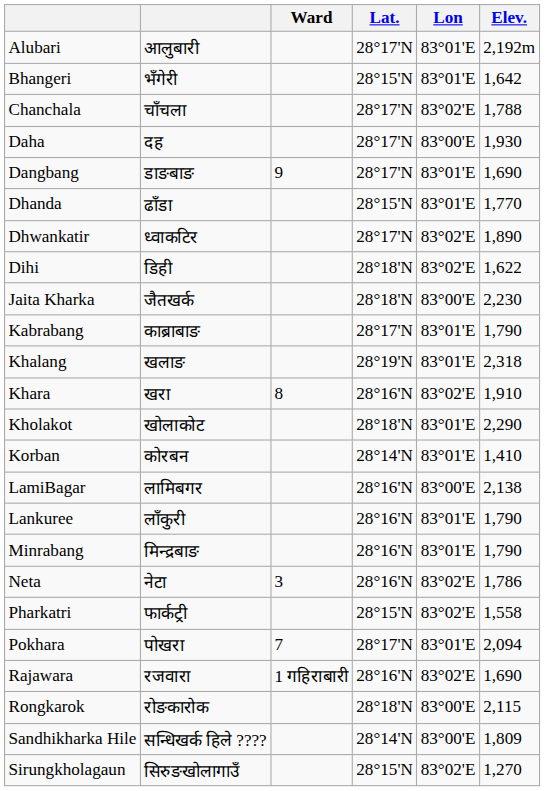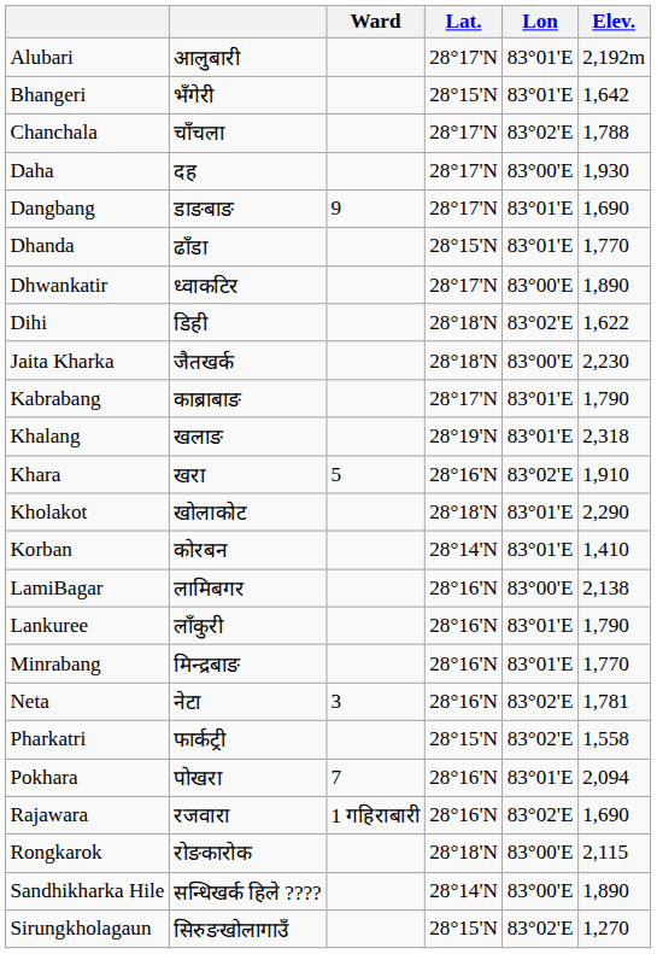 <table class="wikitable">
 <tr>
 <th></th>
 <th></th>
 <th>Ward</th>
 <th><a href='#'>Lat.</a></th>
 <th><a href='#'>Lon</a></th>
 <th><a href='#'>Elev.</a></th>
 </tr>
 <tr>
 <td>Alubari</td>
 <td>आलुबारी</td>
 <td></td>
 <td>28°17'N</td>
 <td>83°01'E</td>
 <td>2,192m</td>
 </tr>
 <tr>
 <td>Bhangeri</td>
 <td>भँगेरी</td>
 <td></td>
 <td>28°15'N</td>
 <td>83°01'E</td>
 <td>1,642</td>
 </tr>
 <tr>
 <td>Chanchala</td>
 <td>चाँचला</td>
 <td></td>
 <td>28°17'N</td>
 <td>83°02'E</td>
 <td>1,788</td>
 </tr>
 <tr>
 <td>Daha</td>
 <td>दह</td>
 <td></td>
 <td>28°17'N</td>
 <td>83°00'E</td>
 <td>1,930</td>
 </tr>
 <tr>
 <td>Dangbang</td>
 <td>डाङबाङ</td>
 <td>9</td>
 <td>28°17'N</td>
 <td>83°01'E</td>
 <td>1,690</td>
 </tr>
 <tr>
 <td>Dhanda</td>
 <td>ढाँडा</td>
 <td></td>
 <td>28°15'N</td>
 <td>83°01'E</td>
 <td>1,770</td>
 </tr>
 <tr>
 <td>Dhwankatir</td>
 <td>ध्वाकटिर</td>
 <td></td>
 <td>28°17'N</td>
-<td>83°02'E</td>
+<td>83°00'E</td>
 <td>1,890</td>
 </tr>
 <tr>
 <td>Dihi</td>
 <td>डिही</td>
 <td></td>
 <td>28°18'N</td>
 <td>83°02'E</td>
 <td>1,622</td>
 </tr>
 <tr>
 <td>Jaita Kharka</td>
 <td>जैतखर्क</td>
 <td></td>
 <td>28°18'N</td>
 <td>83°00'E</td>
 <td>2,230</td>
 </tr>
 <tr>
 <td>Kabrabang</td>
 <td>काब्राबाङ</td>
 <td></td>
 <td>28°17'N</td>
 <td>83°01'E</td>
 <td>1,790</td>
 </tr>
 <tr>
 <td>Khalang</td>
 <td>खलाङ</td>
 <td></td>
 <td>28°19'N</td>
 <td>83°01'E</td>
 <td>2,318</td>
 </tr>
 <tr>
 <td>Khara</td>
 <td>खरा</td>
-<td>8</td>
+<td>5</td>
 <td>28°16'N</td>
 <td>83°02'E</td>
 <td>1,910</td>
 </tr>
 <tr>
 <td>Kholakot</td>
 <td>खोलाकोट</td>
 <td></td>
 <td>28°18'N</td>
 <td>83°01'E</td>
 <td>2,290</td>
 </tr>
 <tr>
 <td>Korban</td>
 <td>कोरबन</td>
 <td></td>
 <td>28°14'N</td>
 <td>83°01'E</td>
 <td>1,410</td>
 </tr>
 <tr>
 <td>LamiBagar</td>
 <td>लामिबगर</td>
 <td></td>
 <td>28°16'N</td>
 <td>83°00'E</td>
 <td>2,138</td>
 </tr>
 <tr>
 <td>Lankuree</td>
 <td>लाँकुरी</td>
 <td></td>
 <td>28°16'N</td>
 <td>83°01'E</td>
 <td>1,790</td>
 </tr>
 <tr>
 <td>Minrabang</td>
 <td>मिन्द्रबाङ</td>
 <td></td>
 <td>28°16'N</td>
 <td>83°01'E</td>
-<td>1,790</td>
+<td>1,770</td>
 </tr>
 <tr>
 <td>Neta</td>
 <td>नेटा</td>
 <td>3</td>
 <td>28°16'N</td>
 <td>83°02'E</td>
-<td>1,786</td>
+<td>1,781</td>
 </tr>
 <tr>
 <td>Pharkatri</td>
 <td>फार्कट्री</td>
 <td></td>
 <td>28°15'N</td>
 <td>83°02'E</td>
 <td>1,558</td>
 </tr>
 <tr>
 <td>Pokhara</td>
 <td>पोखरा</td>
 <td>7</td>
-<td>28°17'N</td>
+<td>28°16'N</td>
 <td>83°01'E</td>
 <td>2,094</td>
 </tr>
 <tr>
 <td>Rajawara</td>
 <td>रजवारा</td>
 <td>1 गहिराबारी</td>
 <td>28°16'N</td>
 <td>83°02'E</td>
 <td>1,690</td>
 </tr>
 <tr>
 <td>Rongkarok</td>
 <td>रोङकारोक</td>
 <td></td>
 <td>28°18'N</td>
 <td>83°00'E</td>
 <td>2,115</td>
 </tr>
 <tr>
 <td>Sandhikharka Hile</td>
 <td>सन्धिखर्क हिले ????</td>
 <td></td>
 <td>28°14'N</td>
 <td>83°00'E</td>
-<td>1,809</td>
+<td>1,890</td>
 </tr>
 <tr>
 <td>Sirungkholagaun</td>
 <td>सिरुङखोलागाउँ</td>
 <td></td>
 <td>28°15'N</td>
 <td>83°02'E</td>
 <td>1,270</td>
 </tr>
 </table>
